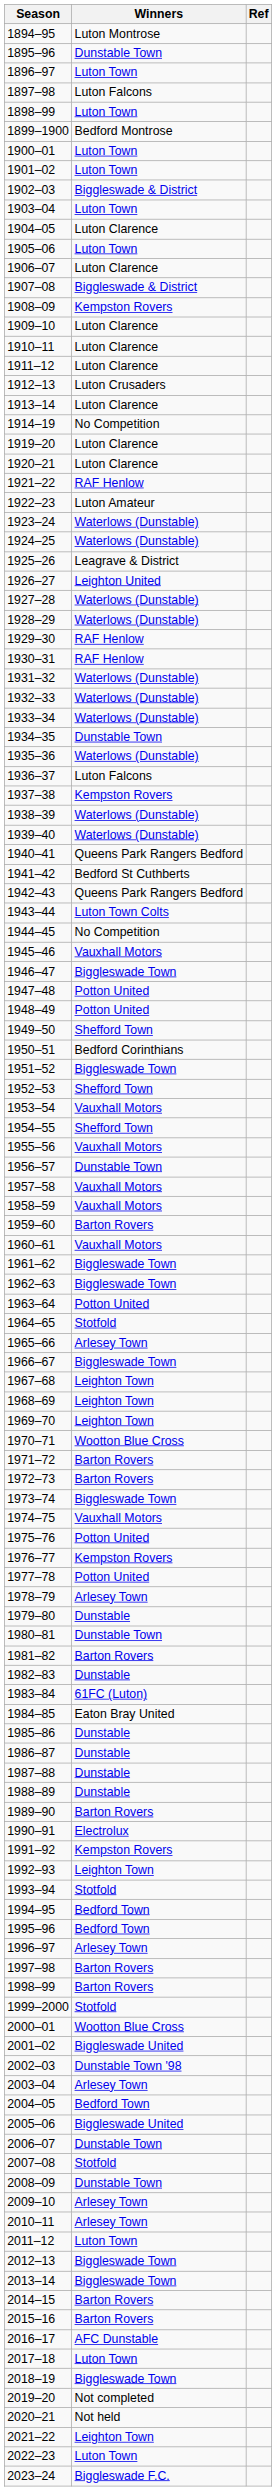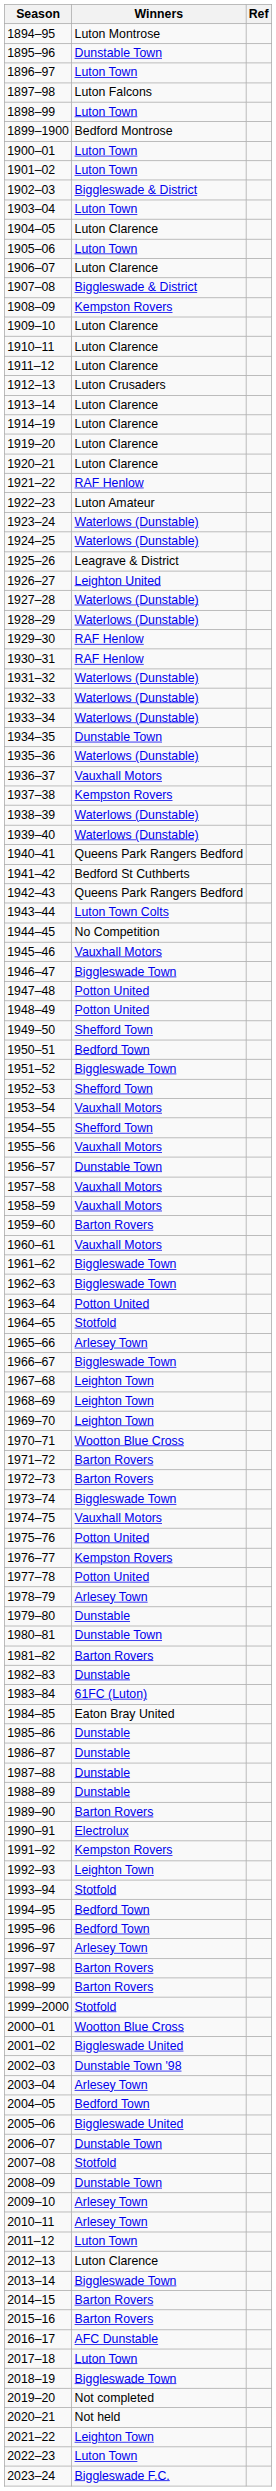 <table class="wikitable">
 <tr>
 <th>Season</th>
 <th>Winners</th>
 <th>Ref</th>
 </tr>
 <tr>
 <td>1894–95</td>
 <td>Luton Montrose</td>
 <td></td>
 </tr>
 <tr>
 <td>1895–96</td>
 <td><a href='#'>Dunstable Town</a></td>
 <td></td>
 </tr>
 <tr>
 <td>1896–97</td>
 <td><a href='#'>Luton Town</a></td>
 <td></td>
 </tr>
 <tr>
 <td>1897–98</td>
 <td>Luton Falcons</td>
 <td></td>
 </tr>
 <tr>
 <td>1898–99</td>
 <td><a href='#'>Luton Town</a></td>
 <td></td>
 </tr>
 <tr>
 <td>1899–1900</td>
 <td>Bedford Montrose</td>
 <td></td>
 </tr>
 <tr>
 <td>1900–01</td>
 <td><a href='#'>Luton Town</a></td>
 <td></td>
 </tr>
 <tr>
 <td>1901–02</td>
 <td><a href='#'>Luton Town</a></td>
 <td></td>
 </tr>
 <tr>
 <td>1902–03</td>
 <td><a href='#'>Biggleswade & District</a></td>
 <td></td>
 </tr>
 <tr>
 <td>1903–04</td>
 <td><a href='#'>Luton Town</a></td>
 <td></td>
 </tr>
 <tr>
 <td>1904–05</td>
 <td>Luton Clarence</td>
 <td></td>
 </tr>
 <tr>
 <td>1905–06</td>
 <td><a href='#'>Luton Town</a></td>
 <td></td>
 </tr>
 <tr>
 <td>1906–07</td>
 <td>Luton Clarence</td>
 <td></td>
 </tr>
 <tr>
 <td>1907–08</td>
 <td><a href='#'>Biggleswade & District</a></td>
 <td></td>
 </tr>
 <tr>
 <td>1908–09</td>
 <td><a href='#'>Kempston Rovers</a></td>
 <td></td>
 </tr>
 <tr>
 <td>1909–10</td>
 <td>Luton Clarence</td>
 <td></td>
 </tr>
 <tr>
 <td>1910–11</td>
 <td>Luton Clarence</td>
 <td></td>
 </tr>
 <tr>
 <td>1911–12</td>
 <td>Luton Clarence</td>
 <td></td>
 </tr>
 <tr>
 <td>1912–13</td>
 <td>Luton Crusaders</td>
 <td></td>
 </tr>
 <tr>
 <td>1913–14</td>
 <td>Luton Clarence</td>
 <td></td>
 </tr>
 <tr>
 <td>1914–19</td>
-<td>No Competition</td>
+<td>Luton Clarence</td>
 <td></td>
 </tr>
 <tr>
 <td>1919–20</td>
 <td>Luton Clarence</td>
 <td></td>
 </tr>
 <tr>
 <td>1920–21</td>
 <td>Luton Clarence</td>
 <td></td>
 </tr>
 <tr>
 <td>1921–22</td>
 <td><a href='#'>RAF Henlow</a></td>
 <td></td>
 </tr>
 <tr>
 <td>1922–23</td>
 <td>Luton Amateur</td>
 <td></td>
 </tr>
 <tr>
 <td>1923–24</td>
 <td><a href='#'>Waterlows (Dunstable)</a></td>
 <td></td>
 </tr>
 <tr>
 <td>1924–25</td>
 <td><a href='#'>Waterlows (Dunstable)</a></td>
 <td></td>
 </tr>
 <tr>
 <td>1925–26</td>
 <td>Leagrave & District</td>
 <td></td>
 </tr>
 <tr>
 <td>1926–27</td>
 <td><a href='#'>Leighton United</a></td>
 <td></td>
 </tr>
 <tr>
 <td>1927–28</td>
 <td><a href='#'>Waterlows (Dunstable)</a></td>
 <td></td>
 </tr>
 <tr>
 <td>1928–29</td>
 <td><a href='#'>Waterlows (Dunstable)</a></td>
 <td></td>
 </tr>
 <tr>
 <td>1929–30</td>
 <td><a href='#'>RAF Henlow</a></td>
 <td></td>
 </tr>
 <tr>
 <td>1930–31</td>
 <td><a href='#'>RAF Henlow</a></td>
 <td></td>
 </tr>
 <tr>
 <td>1931–32</td>
 <td><a href='#'>Waterlows (Dunstable)</a></td>
 <td></td>
 </tr>
 <tr>
 <td>1932–33</td>
 <td><a href='#'>Waterlows (Dunstable)</a></td>
 <td></td>
 </tr>
 <tr>
 <td>1933–34</td>
 <td><a href='#'>Waterlows (Dunstable)</a></td>
 <td></td>
 </tr>
 <tr>
 <td>1934–35</td>
 <td><a href='#'>Dunstable Town</a></td>
 <td></td>
 </tr>
 <tr>
 <td>1935–36</td>
 <td><a href='#'>Waterlows (Dunstable)</a></td>
 <td></td>
 </tr>
 <tr>
 <td>1936–37</td>
-<td>Luton Falcons</td>
+<td><a href='#'>Vauxhall Motors</a></td>
 <td></td>
 </tr>
 <tr>
 <td>1937–38</td>
 <td><a href='#'>Kempston Rovers</a></td>
 <td></td>
 </tr>
 <tr>
 <td>1938–39</td>
 <td><a href='#'>Waterlows (Dunstable)</a></td>
 <td></td>
 </tr>
 <tr>
 <td>1939–40</td>
 <td><a href='#'>Waterlows (Dunstable)</a></td>
 <td></td>
 </tr>
 <tr>
 <td>1940–41</td>
 <td>Queens Park Rangers Bedford</td>
 <td></td>
 </tr>
 <tr>
 <td>1941–42</td>
 <td>Bedford St Cuthberts</td>
 <td></td>
 </tr>
 <tr>
 <td>1942–43</td>
 <td>Queens Park Rangers Bedford</td>
 <td></td>
 </tr>
 <tr>
 <td>1943–44</td>
 <td><a href='#'>Luton Town Colts</a></td>
 <td></td>
 </tr>
 <tr>
 <td>1944–45</td>
 <td>No Competition</td>
 <td></td>
 </tr>
 <tr>
 <td>1945–46</td>
 <td><a href='#'>Vauxhall Motors</a></td>
 <td></td>
 </tr>
 <tr>
 <td>1946–47</td>
 <td><a href='#'>Biggleswade Town</a></td>
 <td></td>
 </tr>
 <tr>
 <td>1947–48</td>
 <td><a href='#'>Potton United</a></td>
 <td></td>
 </tr>
 <tr>
 <td>1948–49</td>
 <td><a href='#'>Potton United</a></td>
 <td></td>
 </tr>
 <tr>
 <td>1949–50</td>
 <td><a href='#'>Shefford Town</a></td>
 <td></td>
 </tr>
 <tr>
 <td>1950–51</td>
-<td>Bedford Corinthians</td>
+<td><a href='#'>Bedford Town</a></td>
 <td></td>
 </tr>
 <tr>
 <td>1951–52</td>
 <td><a href='#'>Biggleswade Town</a></td>
 <td></td>
 </tr>
 <tr>
 <td>1952–53</td>
 <td><a href='#'>Shefford Town</a></td>
 <td></td>
 </tr>
 <tr>
 <td>1953–54</td>
 <td><a href='#'>Vauxhall Motors</a></td>
 <td></td>
 </tr>
 <tr>
 <td>1954–55</td>
 <td><a href='#'>Shefford Town</a></td>
 <td></td>
 </tr>
 <tr>
 <td>1955–56</td>
 <td><a href='#'>Vauxhall Motors</a></td>
 <td></td>
 </tr>
 <tr>
 <td>1956–57</td>
 <td><a href='#'>Dunstable Town</a></td>
 <td></td>
 </tr>
 <tr>
 <td>1957–58</td>
 <td><a href='#'>Vauxhall Motors</a></td>
 <td></td>
 </tr>
 <tr>
 <td>1958–59</td>
 <td><a href='#'>Vauxhall Motors</a></td>
 <td></td>
 </tr>
 <tr>
 <td>1959–60</td>
 <td><a href='#'>Barton Rovers</a></td>
 <td></td>
 </tr>
 <tr>
 <td>1960–61</td>
 <td><a href='#'>Vauxhall Motors</a></td>
 <td></td>
 </tr>
 <tr>
 <td>1961–62</td>
 <td><a href='#'>Biggleswade Town</a></td>
 <td></td>
 </tr>
 <tr>
 <td>1962–63</td>
 <td><a href='#'>Biggleswade Town</a></td>
 <td></td>
 </tr>
 <tr>
 <td>1963–64</td>
 <td><a href='#'>Potton United</a></td>
 <td></td>
 </tr>
 <tr>
 <td>1964–65</td>
 <td><a href='#'>Stotfold</a></td>
 <td></td>
 </tr>
 <tr>
 <td>1965–66</td>
 <td><a href='#'>Arlesey Town</a></td>
 <td></td>
 </tr>
 <tr>
 <td>1966–67</td>
 <td><a href='#'>Biggleswade Town</a></td>
 <td></td>
 </tr>
 <tr>
 <td>1967–68</td>
 <td><a href='#'>Leighton Town</a></td>
 <td></td>
 </tr>
 <tr>
 <td>1968–69</td>
 <td><a href='#'>Leighton Town</a></td>
 <td></td>
 </tr>
 <tr>
 <td>1969–70</td>
 <td><a href='#'>Leighton Town</a></td>
 <td></td>
 </tr>
 <tr>
 <td>1970–71</td>
 <td><a href='#'>Wootton Blue Cross</a></td>
 <td></td>
 </tr>
 <tr>
 <td>1971–72</td>
 <td><a href='#'>Barton Rovers</a></td>
 <td></td>
 </tr>
 <tr>
 <td>1972–73</td>
 <td><a href='#'>Barton Rovers</a></td>
 <td></td>
 </tr>
 <tr>
 <td>1973–74</td>
 <td><a href='#'>Biggleswade Town</a></td>
 <td></td>
 </tr>
 <tr>
 <td>1974–75</td>
 <td><a href='#'>Vauxhall Motors</a></td>
 <td></td>
 </tr>
 <tr>
 <td>1975–76</td>
 <td><a href='#'>Potton United</a></td>
 <td></td>
 </tr>
 <tr>
 <td>1976–77</td>
 <td><a href='#'>Kempston Rovers</a></td>
 <td></td>
 </tr>
 <tr>
 <td>1977–78</td>
 <td><a href='#'>Potton United</a></td>
 <td></td>
 </tr>
 <tr>
 <td>1978–79</td>
 <td><a href='#'>Arlesey Town</a></td>
 <td></td>
 </tr>
 <tr>
 <td>1979–80</td>
 <td><a href='#'>Dunstable</a></td>
 <td></td>
 </tr>
 <tr>
 <td>1980–81</td>
 <td><a href='#'>Dunstable Town</a></td>
 <td></td>
 </tr>
 <tr>
 <td>1981–82</td>
 <td><a href='#'>Barton Rovers</a></td>
 <td></td>
 </tr>
 <tr>
 <td>1982–83</td>
 <td><a href='#'>Dunstable</a></td>
 <td></td>
 </tr>
 <tr>
 <td>1983–84</td>
 <td><a href='#'>61FC (Luton)</a></td>
 <td></td>
 </tr>
 <tr>
 <td>1984–85</td>
 <td>Eaton Bray United</td>
 <td></td>
 </tr>
 <tr>
 <td>1985–86</td>
 <td><a href='#'>Dunstable</a></td>
 <td></td>
 </tr>
 <tr>
 <td>1986–87</td>
 <td><a href='#'>Dunstable</a></td>
 <td></td>
 </tr>
 <tr>
 <td>1987–88</td>
 <td><a href='#'>Dunstable</a></td>
 <td></td>
 </tr>
 <tr>
 <td>1988–89</td>
 <td><a href='#'>Dunstable</a></td>
 <td></td>
 </tr>
 <tr>
 <td>1989–90</td>
 <td><a href='#'>Barton Rovers</a></td>
 <td></td>
 </tr>
 <tr>
 <td>1990–91</td>
 <td><a href='#'>Electrolux</a></td>
 <td></td>
 </tr>
 <tr>
 <td>1991–92</td>
 <td><a href='#'>Kempston Rovers</a></td>
 <td></td>
 </tr>
 <tr>
 <td>1992–93</td>
 <td><a href='#'>Leighton Town</a></td>
 <td></td>
 </tr>
 <tr>
 <td>1993–94</td>
 <td><a href='#'>Stotfold</a></td>
 <td></td>
 </tr>
 <tr>
 <td>1994–95</td>
 <td><a href='#'>Bedford Town</a></td>
 <td></td>
 </tr>
 <tr>
 <td>1995–96</td>
 <td><a href='#'>Bedford Town</a></td>
 <td></td>
 </tr>
 <tr>
 <td>1996–97</td>
 <td><a href='#'>Arlesey Town</a></td>
 <td></td>
 </tr>
 <tr>
 <td>1997–98</td>
 <td><a href='#'>Barton Rovers</a></td>
 <td></td>
 </tr>
 <tr>
 <td>1998–99</td>
 <td><a href='#'>Barton Rovers</a></td>
 <td></td>
 </tr>
 <tr>
 <td>1999–2000</td>
 <td><a href='#'>Stotfold</a></td>
 <td></td>
 </tr>
 <tr>
 <td>2000–01</td>
 <td><a href='#'>Wootton Blue Cross</a></td>
 <td></td>
 </tr>
 <tr>
 <td>2001–02</td>
 <td><a href='#'>Biggleswade United</a></td>
 <td></td>
 </tr>
 <tr>
 <td>2002–03</td>
 <td><a href='#'>Dunstable Town '98</a></td>
 <td></td>
 </tr>
 <tr>
 <td>2003–04</td>
 <td><a href='#'>Arlesey Town</a></td>
 <td></td>
 </tr>
 <tr>
 <td>2004–05</td>
 <td><a href='#'>Bedford Town</a></td>
 <td></td>
 </tr>
 <tr>
 <td>2005–06</td>
 <td><a href='#'>Biggleswade United</a></td>
 <td></td>
 </tr>
 <tr>
 <td>2006–07</td>
 <td><a href='#'>Dunstable Town</a></td>
 <td></td>
 </tr>
 <tr>
 <td>2007–08</td>
 <td><a href='#'>Stotfold</a></td>
 <td></td>
 </tr>
 <tr>
 <td>2008–09</td>
 <td><a href='#'>Dunstable Town</a></td>
 <td></td>
 </tr>
 <tr>
 <td>2009–10</td>
 <td><a href='#'>Arlesey Town</a></td>
 <td></td>
 </tr>
 <tr>
 <td>2010–11</td>
 <td><a href='#'>Arlesey Town</a></td>
 <td></td>
 </tr>
 <tr>
 <td>2011–12</td>
 <td><a href='#'>Luton Town</a></td>
 <td></td>
 </tr>
 <tr>
 <td>2012–13</td>
-<td><a href='#'>Biggleswade Town</a></td>
+<td>Luton Clarence</td>
 <td></td>
 </tr>
 <tr>
 <td>2013–14</td>
 <td><a href='#'>Biggleswade Town</a></td>
 <td></td>
 </tr>
 <tr>
 <td>2014–15</td>
 <td><a href='#'>Barton Rovers</a></td>
 <td></td>
 </tr>
 <tr>
 <td>2015–16</td>
 <td><a href='#'>Barton Rovers</a></td>
 <td></td>
 </tr>
 <tr>
 <td>2016–17</td>
 <td><a href='#'>AFC Dunstable</a></td>
 <td></td>
 </tr>
 <tr>
 <td>2017–18</td>
 <td><a href='#'>Luton Town</a></td>
 <td></td>
 </tr>
 <tr>
 <td>2018–19</td>
 <td><a href='#'>Biggleswade Town</a></td>
 <td></td>
 </tr>
 <tr>
 <td>2019–20</td>
 <td>Not completed</td>
 <td><br></td>
 </tr>
 <tr>
 <td>2020–21</td>
 <td>Not held</td>
 <td><br></td>
 </tr>
 <tr>
 <td>2021–22</td>
 <td><a href='#'>Leighton Town</a></td>
 <td></td>
 </tr>
 <tr>
 <td>2022–23</td>
 <td><a href='#'>Luton Town</a></td>
 <td></td>
 </tr>
 <tr>
 <td>2023–24</td>
 <td><a href='#'>Biggleswade F.C.</a></td>
 <td></td>
 </tr>
 </table>
